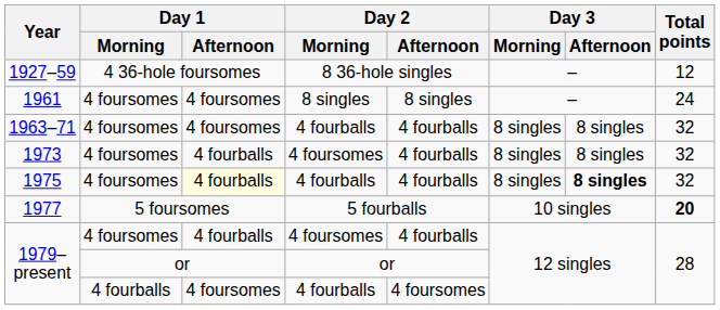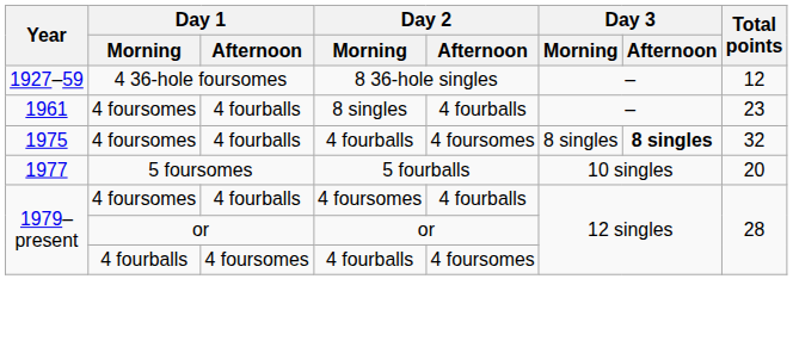 <table class="wikitable" style="text-align:center;">
 <tr>
 <th rowspan=2>Year</th>
 <th colspan=2>Day 1</th>
 <th colspan=2>Day 2</th>
 <th colspan=2>Day 3</th>
 <th rowspan=2>Total<br>points</th>
 </tr>
 <tr>
 <th>Morning</th>
 <th>Afternoon</th>
 <th>Morning</th>
 <th>Afternoon</th>
 <th>Morning</th>
 <th>Afternoon</th>
 </tr>
 <tr>
 <td><a href='#'>1927</a>–<a href='#'>59</a></td>
 <td colspan=2>4 36-hole foursomes</td>
 <td colspan=2>8 36-hole singles</td>
 <td colspan=2>–</td>
 <td>12</td>
 </tr>
 <tr>
 <td><a href='#'>1961</a></td>
 <td>4 foursomes</td>
-<td>4 foursomes</td>
-<td>8 singles</td>
-<td>8 singles</td>
-<td colspan=2>–</td>
-<td>24</td>
-</tr>
-<tr>
-<td><a href='#'>1963</a>–<a href='#'>71</a></td>
-<td>4 foursomes</td>
-<td>4 foursomes</td>
-<td>4 fourballs</td>
 <td>4 fourballs</td>
 <td>8 singles</td>
-<td>8 singles</td>
-<td>32</td>
-</tr>
-<tr>
-<td><a href='#'>1973</a></td>
-<td>4 foursomes</td>
 <td>4 fourballs</td>
-<td>4 foursomes</td>
-<td>4 fourballs</td>
-<td>8 singles</td>
-<td>8 singles</td>
-<td>32</td>
+<td colspan=2>–</td>
+<td>23</td>
 </tr>
 <tr>
 <td><a href='#'>1975</a></td>
 <td>4 foursomes</td>
-<td style="background: lightyellow;">4 fourballs</td>
 <td>4 fourballs</td>
 <td>4 fourballs</td>
+<td>4 foursomes</td>
 <td>8 singles</td>
 <td><strong>8 singles</strong></td>
 <td>32</td>
 </tr>
 <tr>
 <td><a href='#'>1977</a></td>
 <td colspan=2>5 foursomes</td>
 <td colspan=2>5 fourballs</td>
 <td colspan=2>10 singles</td>
-<td><strong>20</strong></td>
+<td>20</td>
 </tr>
 <tr>
 <td rowspan=3><a href='#'>1979</a>–<br>present</td>
 <td>4 foursomes</td>
 <td>4 fourballs</td>
 <td>4 foursomes</td>
 <td>4 fourballs</td>
 <td rowspan=3 colspan=2>12 singles</td>
 <td rowspan=3>28</td>
 </tr>
 <tr>
 <td colspan=2>or</td>
 <td colspan=2>or</td>
 </tr>
 <tr>
 <td>4 fourballs</td>
 <td>4 foursomes</td>
 <td>4 fourballs</td>
 <td>4 foursomes</td>
 </tr>
 </table>
